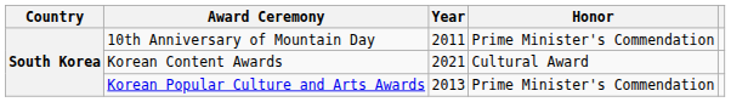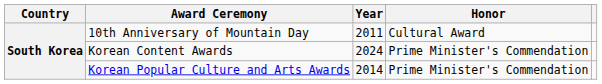 <table class="wikitable plainrowheaders sortable" style="margin-right: 0;">
 <tr>
 <th scope="col">Country</th>
 <th>Award Ceremony</th>
 <th scope="col">Year</th>
 <th scope="col">Honor</th>
 <th scope="col" class="unsortable"></th>
 </tr>
 <tr>
 <th scope="row" rowspan="3">South Korea</th>
 <td>10th Anniversary of Mountain Day</td>
 <td style="text-align:center">2011</td>
+<td>Cultural Award</td>
+<td></td>
+</tr>
+<tr>
+<td>Korean Content Awards</td>
+<td style="text-align:center">2024</td>
 <td>Prime Minister's Commendation</td>
 <td></td>
 </tr>
 <tr>
-<td>Korean Content Awards</td>
-<td style="text-align:center">2021</td>
-<td>Cultural Award</td>
-<td></td>
-</tr>
-<tr>
 <td><a href='#'>Korean Popular Culture and Arts Awards</a></td>
-<td style="text-align:center">2013</td>
+<td style="text-align:center">2014</td>
 <td>Prime Minister's Commendation</td>
 <td></td>
 </tr>
 </table>
